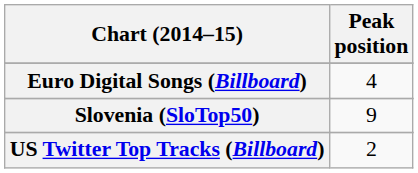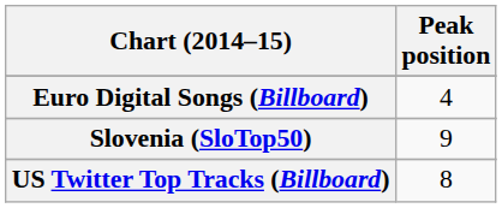 <table class="wikitable sortable plainrowheaders" style="text-align:center;">
 <tr>
 <th>Chart (2014–15)</th>
 <th>Peak<br>position</th>
 </tr>
 <tr>
 </tr>
 <tr>
 </tr>
 <tr>
 </tr>
 <tr>
 </tr>
 <tr>
 </tr>
 <tr>
 </tr>
 <tr>
 <th scope="row">Euro Digital Songs (<em><a href='#'>Billboard</a></em>)</th>
 <td>4</td>
 </tr>
 <tr>
 </tr>
 <tr>
 </tr>
 <tr>
 </tr>
 <tr>
 </tr>
 <tr>
 </tr>
 <tr>
 </tr>
 <tr>
 </tr>
 <tr>
 </tr>
 <tr>
 </tr>
 <tr>
 <th scope="row">Slovenia (<a href='#'>SloTop50</a>)</th>
 <td align=center>9</td>
 </tr>
 <tr>
 </tr>
 <tr>
 </tr>
 <tr>
 </tr>
 <tr>
 <th scope="row">US <a href='#'>Twitter Top Tracks</a> (<em><a href='#'>Billboard</a></em>)</th>
-<td>2</td>
+<td>8</td>
 </tr>
 </table>
